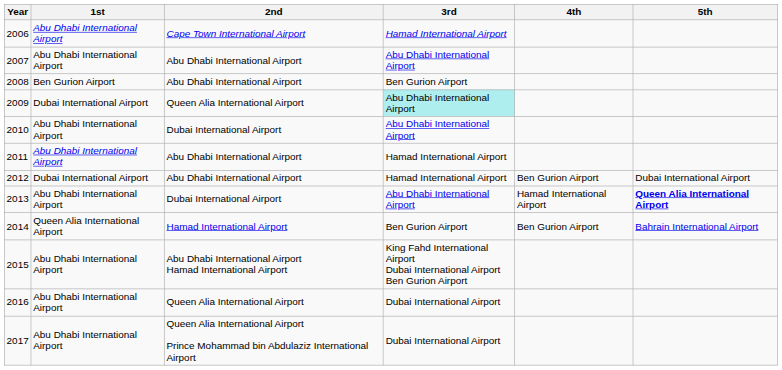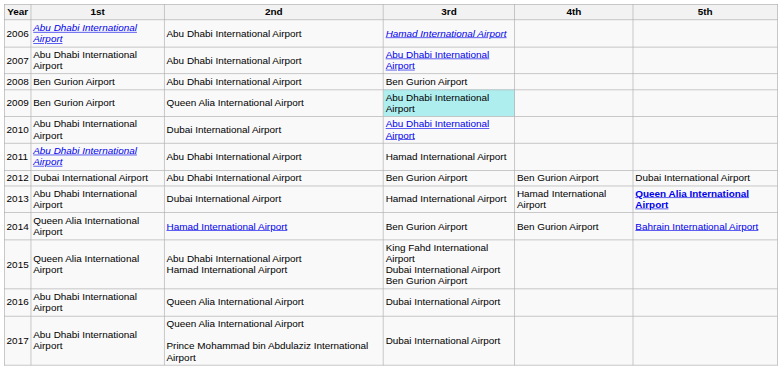 <table class="wikitable">
 <tr>
 <th>Year</th>
 <th>1st</th>
 <th>2nd</th>
 <th>3rd</th>
 <th>4th</th>
 <th>5th</th>
 </tr>
 <tr>
 <td>2006</td>
 <td> <em><a href='#'>Abu Dhabi International Airport</a></em></td>
-<td> <em><a href='#'>Cape Town International Airport</a></em></td>
+<td> Abu Dhabi International Airport</td>
 <td> <em><a href='#'>Hamad International Airport</a></em></td>
 <td></td>
 <td></td>
 </tr>
 <tr>
 <td>2007</td>
 <td> Abu Dhabi International Airport</td>
 <td> Abu Dhabi International Airport</td>
 <td> <a href='#'>Abu Dhabi International Airport</a></td>
 <td></td>
 <td></td>
 </tr>
 <tr>
 <td>2008</td>
 <td> Ben Gurion Airport</td>
 <td> Abu Dhabi International Airport</td>
 <td> Ben Gurion Airport</td>
 <td></td>
 <td></td>
 </tr>
 <tr>
 <td>2009</td>
-<td> Dubai International Airport</td>
+<td> Ben Gurion Airport</td>
 <td> Queen Alia International Airport</td>
 <td style="background: paleturquoise;"> Abu Dhabi International Airport</td>
 <td></td>
 <td></td>
 </tr>
 <tr>
 <td>2010</td>
 <td> Abu Dhabi International Airport</td>
 <td> Dubai International Airport</td>
 <td> <a href='#'>Abu Dhabi International Airport</a></td>
 <td></td>
 <td></td>
 </tr>
 <tr>
 <td>2011</td>
 <td> <em><a href='#'>Abu Dhabi International Airport</a></em></td>
 <td> Abu Dhabi International Airport</td>
 <td> Hamad International Airport</td>
 <td></td>
 <td></td>
 </tr>
 <tr>
 <td>2012</td>
 <td> Dubai International Airport</td>
 <td> Abu Dhabi International Airport</td>
-<td> Hamad International Airport</td>
+<td> Ben Gurion Airport</td>
 <td> Ben Gurion Airport</td>
 <td> Dubai International Airport</td>
 </tr>
 <tr>
 <td>2013</td>
 <td> Abu Dhabi International Airport</td>
 <td> Dubai International Airport</td>
-<td> <a href='#'>Abu Dhabi International Airport</a></td>
+<td> Hamad International Airport</td>
 <td> Hamad International Airport</td>
 <td><strong> <a href='#'>Queen Alia International Airport</a></strong></td>
 </tr>
 <tr>
 <td>2014</td>
 <td> Queen Alia International Airport</td>
 <td> <a href='#'>Hamad International Airport</a></td>
 <td> Ben Gurion Airport</td>
 <td> Ben Gurion Airport</td>
 <td> <a href='#'>Bahrain International Airport</a></td>
 </tr>
 <tr>
 <td>2015</td>
-<td> Abu Dhabi International Airport</td>
+<td> Queen Alia International Airport</td>
 <td> Abu Dhabi International Airport<br> Hamad International Airport</td>
 <td> King Fahd International Airport<br> Dubai International Airport<br> Ben Gurion Airport</td>
 <td></td>
 <td></td>
 </tr>
 <tr>
 <td>2016</td>
 <td> Abu Dhabi International Airport</td>
 <td> Queen Alia International Airport</td>
 <td> Dubai International Airport</td>
 <td></td>
 <td></td>
 </tr>
 <tr>
 <td>2017</td>
 <td> Abu Dhabi International Airport</td>
 <td> Queen Alia International Airport <br><br> Prince Mohammad bin Abdulaziz International Airport</td>
 <td> Dubai International Airport</td>
 <td></td>
 <td></td>
 </tr>
 </table>
